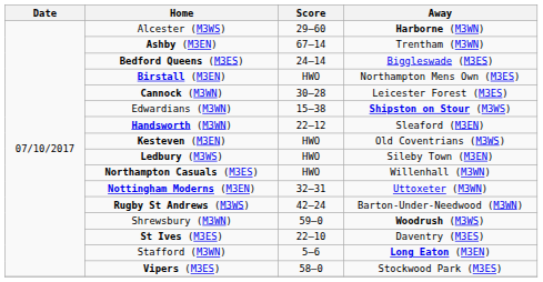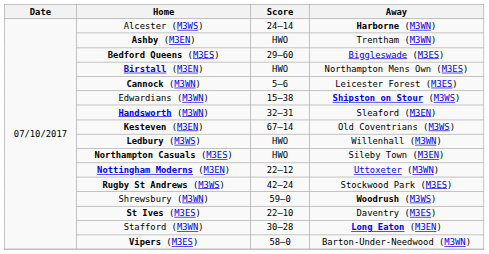 <table class="wikitable" style="text-align: center">
 <tr>
 <th width=100>Date</th>
 <th width=250>Home</th>
 <th width=80>Score</th>
 <th width=250>Away</th>
 </tr>
 <tr>
 <td rowspan=16>07/10/2017</td>
 <td>Alcester (<a href='#'>M3WS</a>)</td>
-<td>29–60</td>
+<td>24–14</td>
 <td><strong>Harborne</strong> (<a href='#'>M3WN</a>)</td>
 </tr>
 <tr>
 <td><strong>Ashby</strong> (<a href='#'>M3EN</a>)</td>
-<td>67–14</td>
+<td>HWO</td>
 <td>Trentham (<a href='#'>M3WN</a>)</td>
 </tr>
 <tr>
 <td><strong>Bedford Queens</strong> (<a href='#'>M3ES</a>)</td>
-<td>24–14</td>
+<td>29–60</td>
 <td><a href='#'>Biggleswade</a> (<a href='#'>M3ES</a>)</td>
 </tr>
 <tr>
 <td><strong><a href='#'>Birstall</a></strong> (<a href='#'>M3EN</a>)</td>
 <td>HWO</td>
 <td>Northampton Mens Own (<a href='#'>M3ES</a>)</td>
 </tr>
 <tr>
 <td><strong>Cannock</strong> (<a href='#'>M3WN</a>)</td>
-<td>30–28</td>
+<td>5–6</td>
 <td>Leicester Forest (<a href='#'>M3ES</a>)</td>
 </tr>
 <tr>
 <td>Edwardians (<a href='#'>M3WN</a>)</td>
 <td>15–38</td>
 <td><strong><a href='#'>Shipston on Stour</a></strong> (<a href='#'>M3WS</a>)</td>
 </tr>
 <tr>
 <td><strong><a href='#'>Handsworth</a></strong> (<a href='#'>M3WN</a>)</td>
-<td>22–12</td>
+<td>32–31</td>
 <td>Sleaford (<a href='#'>M3EN</a>)</td>
 </tr>
 <tr>
 <td><strong>Kesteven</strong> (<a href='#'>M3EN</a>)</td>
-<td>HWO</td>
+<td>67–14</td>
 <td>Old Coventrians (<a href='#'>M3WS</a>)</td>
 </tr>
 <tr>
 <td><strong>Ledbury</strong> (<a href='#'>M3WS</a>)</td>
 <td>HWO</td>
-<td>Sileby Town (<a href='#'>M3EN</a>)</td>
+<td>Willenhall (<a href='#'>M3WN</a>)</td>
 </tr>
 <tr>
 <td><strong>Northampton Casuals</strong> (<a href='#'>M3ES</a>)</td>
 <td>HWO</td>
-<td>Willenhall (<a href='#'>M3WN</a>)</td>
+<td>Sileby Town (<a href='#'>M3EN</a>)</td>
 </tr>
 <tr>
 <td><strong><a href='#'>Nottingham Moderns</a></strong> (<a href='#'>M3EN</a>)</td>
-<td>32–31</td>
+<td>22–12</td>
 <td><a href='#'>Uttoxeter</a> (<a href='#'>M3WN</a>)</td>
 </tr>
 <tr>
 <td><strong>Rugby St Andrews</strong> (<a href='#'>M3WS</a>)</td>
 <td>42–24</td>
-<td>Barton-Under-Needwood (<a href='#'>M3WN</a>)</td>
+<td>Stockwood Park (<a href='#'>M3ES</a>)</td>
 </tr>
 <tr>
 <td>Shrewsbury (<a href='#'>M3WN</a>)</td>
 <td>59–0</td>
 <td><strong>Woodrush</strong> (<a href='#'>M3WS</a>)</td>
 </tr>
 <tr>
 <td><strong>St Ives</strong> (<a href='#'>M3ES</a>)</td>
 <td>22–10</td>
 <td>Daventry (<a href='#'>M3ES</a>)</td>
 </tr>
 <tr>
 <td>Stafford (<a href='#'>M3WN</a>)</td>
-<td>5–6</td>
+<td>30–28</td>
 <td><strong><a href='#'>Long Eaton</a></strong> (<a href='#'>M3EN</a>)</td>
 </tr>
 <tr>
 <td><strong>Vipers</strong> (<a href='#'>M3ES</a>)</td>
 <td>58–0</td>
-<td>Stockwood Park (<a href='#'>M3ES</a>)</td>
+<td>Barton-Under-Needwood (<a href='#'>M3WN</a>)</td>
 </tr>
 <tr>
 </tr>
 </table>
